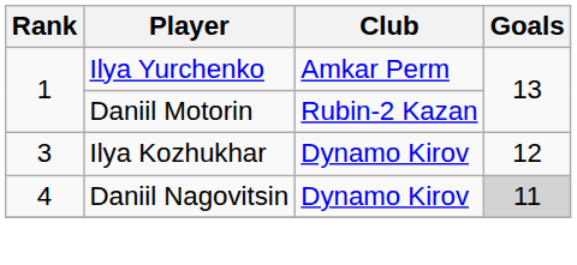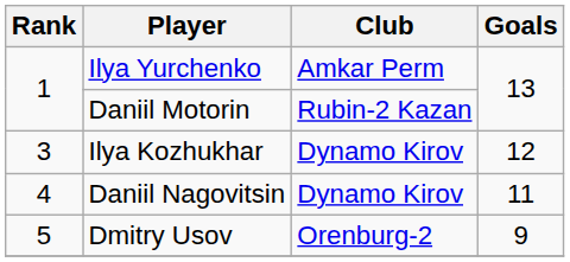 <table class="wikitable" style="text-align: center;">
 <tr>
 <th>Rank</th>
 <th>Player</th>
 <th>Club</th>
 <th>Goals</th>
 </tr>
 <tr>
 <td rowspan="2">1</td>
 <td style="text-align: left;"><a href='#'>Ilya Yurchenko</a></td>
 <td style="text-align: left;"><a href='#'>Amkar Perm</a></td>
 <td rowspan="2">13</td>
 </tr>
 <tr>
 <td style="text-align: left;">Daniil Motorin</td>
 <td style="text-align: left;"><a href='#'>Rubin-2 Kazan</a></td>
 </tr>
 <tr>
 <td>3</td>
 <td style="text-align: left;">Ilya Kozhukhar</td>
 <td style="text-align: left;"><a href='#'>Dynamo Kirov</a></td>
 <td>12</td>
 </tr>
 <tr>
 <td>4</td>
 <td style="text-align: left;">Daniil Nagovitsin</td>
 <td style="text-align: left;"><a href='#'>Dynamo Kirov</a></td>
-<td style="background: lightgrey;">11</td>
+<td>11</td>
+</tr>
+<tr>
+<td>5</td>
+<td style="text-align: left;">Dmitry Usov</td>
+<td style="text-align: left;"><a href='#'>Orenburg-2</a></td>
+<td>9</td>
 </tr>
 <tr>
 </tr>
 </table>
